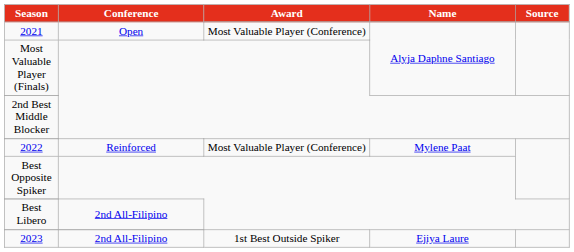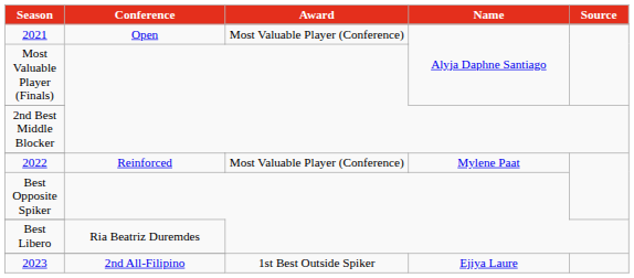 <table class="wikitable">
 <tr>
 <th width=70px style="background: #E42F1C; color: white; text-align: center">Season</th>
 <th width=200px style="background: #E42F1C; color: white; text-align: center">Conference</th>
 <th width=230px style="background: #E42F1C; color: white; text-align: center">Award</th>
 <th width=200px style="background: #E42F1C; color: white; text-align: center">Name</th>
 <th width=70px style="background: #E42F1C; color: white; text-align: center">Source</th>
 </tr>
 <tr align=center>
 <td rowspan=4><a href='#'>2021</a></td>
 <td rowspan=4><a href='#'>Open</a></td>
 </tr>
 <tr>
 </tr>
 <tr align=center>
 <td>Most Valuable Player (Conference)</td>
 <td rowspan=3> <a href='#'>Alyja Daphne Santiago</a></td>
 <td rowspan="3"></td>
 </tr>
 <tr>
 </tr>
 <tr align=center>
 <td>Most Valuable Player (Finals)</td>
 </tr>
 <tr>
 </tr>
 <tr align=center>
 <td>2nd Best Middle Blocker</td>
 </tr>
 <tr>
 </tr>
 <tr align=center>
 <td rowspan=4><a href='#'>2022</a></td>
 <td rowspan=4><a href='#'>Reinforced</a></td>
 </tr>
 <tr>
 </tr>
 <tr align=center>
 <td>Most Valuable Player (Conference)</td>
 <td rowspan=2> <a href='#'>Mylene Paat</a></td>
 <td rowspan="3"></td>
 </tr>
 <tr>
 </tr>
 <tr align=center>
 <td>Best Opposite Spiker</td>
 </tr>
 <tr>
 </tr>
 <tr align=center>
 <td>Best Libero</td>
-<td rowspan=1><a href='#'>2nd All-Filipino</a></td>
+<td rowspan=1> Ria Beatriz Duremdes</td>
 </tr>
 <tr>
 </tr>
 <tr align=center>
 <td rowspan=1><a href='#'>2023</a></td>
 <td rowspan=1><a href='#'>2nd All-Filipino</a></td>
 <td>1st Best Outside Spiker</td>
 <td> <a href='#'>Ejiya Laure</a></td>
 <td></td>
 </tr>
 </table>
